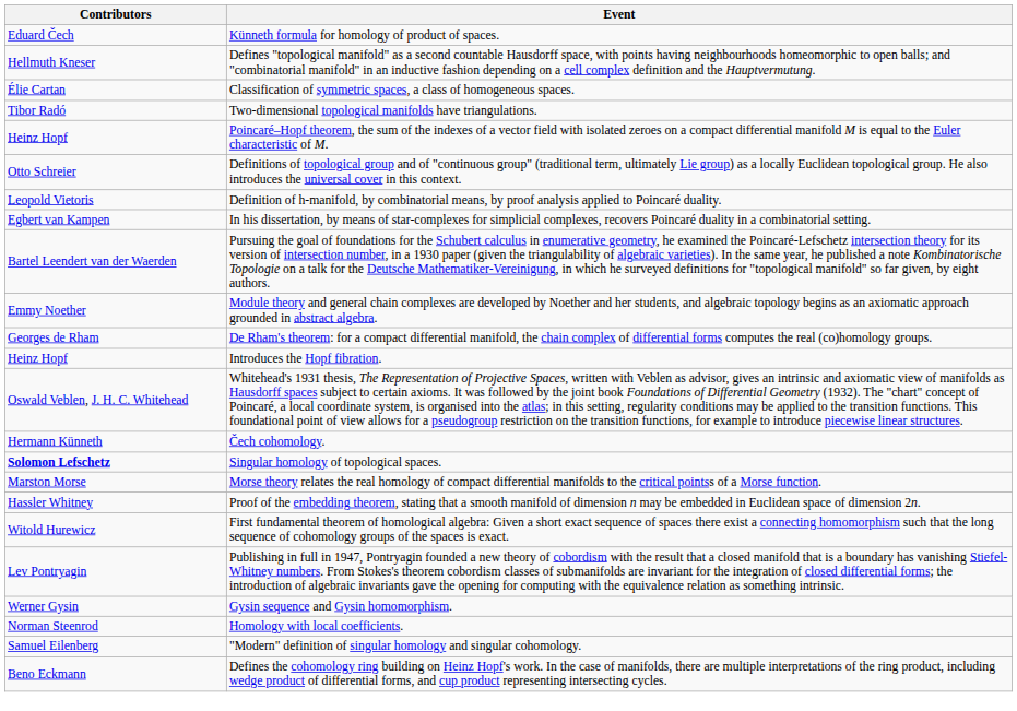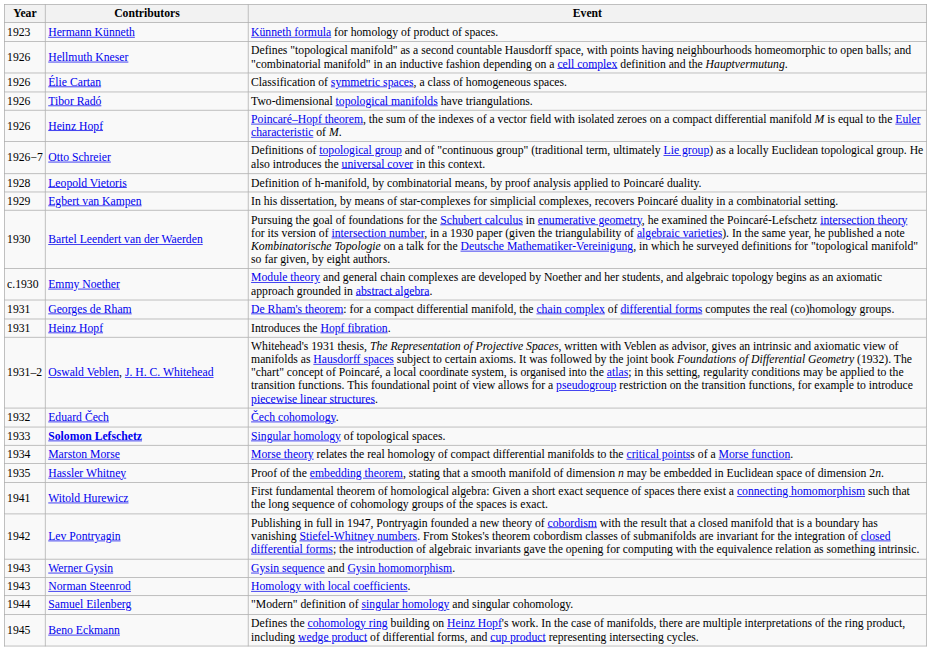 <table class="wikitable sortable" width="100%">
 <tr>
+<th>Year</th>
 <th style="width:22%">Contributors</th>
 <th>Event</th>
 </tr>
 <tr>
-<td><a href='#'>Eduard Čech</a></td>
+<td>1923</td>
+<td><a href='#'>Hermann Künneth</a></td>
 <td><a href='#'>Künneth formula</a> for homology of product of spaces.</td>
 </tr>
 <tr>
+<td>1926</td>
 <td><a href='#'>Hellmuth Kneser</a></td>
 <td>Defines "topological manifold" as a second countable Hausdorff space, with points having neighbourhoods homeomorphic to open balls; and "combinatorial manifold" in an inductive fashion depending on a <a href='#'>cell complex</a> definition and the <em>Hauptvermutung</em>.</td>
 </tr>
 <tr>
+<td>1926</td>
 <td><a href='#'>Élie Cartan</a></td>
 <td>Classification of <a href='#'>symmetric spaces</a>, a class of homogeneous spaces.</td>
 </tr>
 <tr>
+<td>1926</td>
 <td><a href='#'>Tibor Radó</a></td>
 <td>Two-dimensional <a href='#'>topological manifolds</a> have triangulations.</td>
 </tr>
 <tr>
+<td>1926</td>
 <td><a href='#'>Heinz Hopf</a></td>
 <td><a href='#'>Poincaré–Hopf theorem</a>, the sum of the indexes of a vector field with isolated zeroes on a compact differential manifold <em>M</em> is equal to the <a href='#'>Euler characteristic</a> of <em>M</em>.</td>
 </tr>
 <tr>
+<td>1926−7</td>
 <td><a href='#'>Otto Schreier</a></td>
 <td>Definitions of <a href='#'>topological group</a> and of "continuous group" (traditional term, ultimately <a href='#'>Lie group</a>) as a locally Euclidean topological group. He also introduces the <a href='#'>universal cover</a> in this context.</td>
 </tr>
 <tr>
+<td>1928</td>
 <td><a href='#'>Leopold Vietoris</a></td>
 <td>Definition of h-manifold, by combinatorial means, by proof analysis applied to Poincaré duality.</td>
 </tr>
 <tr>
+<td>1929</td>
 <td><a href='#'>Egbert van Kampen</a></td>
 <td>In his dissertation, by means of star-complexes for simplicial complexes, recovers Poincaré duality in a combinatorial setting.</td>
 </tr>
 <tr>
+<td>1930</td>
 <td><a href='#'>Bartel Leendert van der Waerden</a></td>
 <td>Pursuing the goal of foundations for the <a href='#'>Schubert calculus</a> in <a href='#'>enumerative geometry</a>, he examined the Poincaré-Lefschetz <a href='#'>intersection theory</a> for its version of <a href='#'>intersection number</a>, in a 1930 paper (given the triangulability of <a href='#'>algebraic varieties</a>). In the same year, he published a note <em>Kombinatorische Topologie</em> on a talk for the <a href='#'>Deutsche Mathematiker-Vereinigung</a>, in which he surveyed definitions for "topological manifold" so far given, by eight authors.</td>
 </tr>
 <tr>
+<td>c.1930</td>
 <td><a href='#'>Emmy Noether</a></td>
 <td><a href='#'>Module theory</a> and general chain complexes are developed by Noether and her students, and algebraic topology begins as an axiomatic approach grounded in <a href='#'>abstract algebra</a>.</td>
 </tr>
 <tr>
+<td>1931</td>
 <td><a href='#'>Georges de Rham</a></td>
 <td><a href='#'>De Rham's theorem</a>: for a compact differential manifold, the <a href='#'>chain complex</a> of <a href='#'>differential forms</a> computes the real (co)homology groups.</td>
 </tr>
 <tr>
+<td>1931</td>
 <td><a href='#'>Heinz Hopf</a></td>
 <td>Introduces the <a href='#'>Hopf fibration</a>.</td>
 </tr>
 <tr>
+<td>1931–2</td>
 <td><a href='#'>Oswald Veblen</a>, <a href='#'>J. H. C. Whitehead</a></td>
 <td>Whitehead's 1931 thesis, <em>The Representation of Projective Spaces</em>, written with Veblen as advisor, gives an intrinsic and axiomatic view of manifolds as <a href='#'>Hausdorff spaces</a> subject to certain axioms. It was followed by the joint book <em>Foundations of Differential Geometry</em> (1932). The "chart" concept of Poincaré, a local coordinate system, is organised into the <a href='#'>atlas</a>; in this setting, regularity conditions may be applied to the transition functions. This foundational point of view allows for a <a href='#'>pseudogroup</a> restriction on the transition functions, for example to introduce <a href='#'>piecewise linear structures</a>.</td>
 </tr>
 <tr>
-<td><a href='#'>Hermann Künneth</a></td>
+<td>1932</td>
+<td><a href='#'>Eduard Čech</a></td>
 <td><a href='#'>Čech cohomology</a>.</td>
 </tr>
 <tr>
+<td>1933</td>
 <td><strong><a href='#'>Solomon Lefschetz</a></strong></td>
 <td><a href='#'>Singular homology</a> of topological spaces.</td>
 </tr>
 <tr>
+<td>1934</td>
 <td><a href='#'>Marston Morse</a></td>
 <td><a href='#'>Morse theory</a> relates the real homology of compact differential manifolds to the <a href='#'>critical points</a>s of a <a href='#'>Morse function</a>.</td>
 </tr>
 <tr>
+<td>1935</td>
 <td><a href='#'>Hassler Whitney</a></td>
 <td>Proof of the <a href='#'>embedding theorem</a>, stating that a smooth manifold of dimension <em>n</em> may be embedded in Euclidean space of dimension 2<em>n</em>.</td>
 </tr>
 <tr>
+<td>1941</td>
 <td><a href='#'>Witold Hurewicz</a></td>
 <td>First fundamental theorem of homological algebra: Given a short exact sequence of spaces there exist a <a href='#'>connecting homomorphism</a> such that the long sequence of cohomology groups of the spaces is exact.</td>
 </tr>
 <tr>
+<td>1942</td>
 <td><a href='#'>Lev Pontryagin</a></td>
 <td>Publishing in full in 1947, Pontryagin founded a new theory of <a href='#'>cobordism</a> with the result that a closed manifold that is a boundary has vanishing <a href='#'>Stiefel-Whitney numbers</a>. From Stokes's theorem cobordism classes of submanifolds are invariant for the integration of <a href='#'>closed differential forms</a>; the introduction of algebraic invariants gave the opening for computing with the equivalence relation as something intrinsic.</td>
 </tr>
 <tr>
+<td>1943</td>
 <td><a href='#'>Werner Gysin</a></td>
 <td><a href='#'>Gysin sequence</a> and <a href='#'>Gysin homomorphism</a>.</td>
 </tr>
 <tr>
+<td>1943</td>
 <td><a href='#'>Norman Steenrod</a></td>
 <td><a href='#'>Homology with local coefficients</a>.</td>
 </tr>
 <tr>
+<td>1944</td>
 <td><a href='#'>Samuel Eilenberg</a></td>
 <td>"Modern" definition of <a href='#'>singular homology</a> and singular cohomology.</td>
 </tr>
 <tr>
+<td>1945</td>
 <td><a href='#'>Beno Eckmann</a></td>
 <td>Defines the <a href='#'>cohomology ring</a> building on <a href='#'>Heinz Hopf</a>'s work. In the case of manifolds, there are multiple interpretations of the ring product, including <a href='#'>wedge product</a> of differential forms, and <a href='#'>cup product</a> representing intersecting cycles.</td>
 </tr>
 </table>
